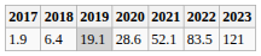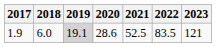 <table class="wikitable">
 <tr>
 <th>2017</th>
 <th>2018</th>
 <th>2019</th>
 <th>2020</th>
 <th>2021</th>
 <th>2022</th>
 <th>2023</th>
 </tr>
 <tr>
 <td>1.9</td>
-<td>6.4</td>
+<td>6.0</td>
 <td style="background: lightgrey;">19.1</td>
 <td>28.6</td>
-<td>52.1</td>
+<td>52.5</td>
 <td>83.5</td>
 <td>121</td>
 </tr>
 </table>
